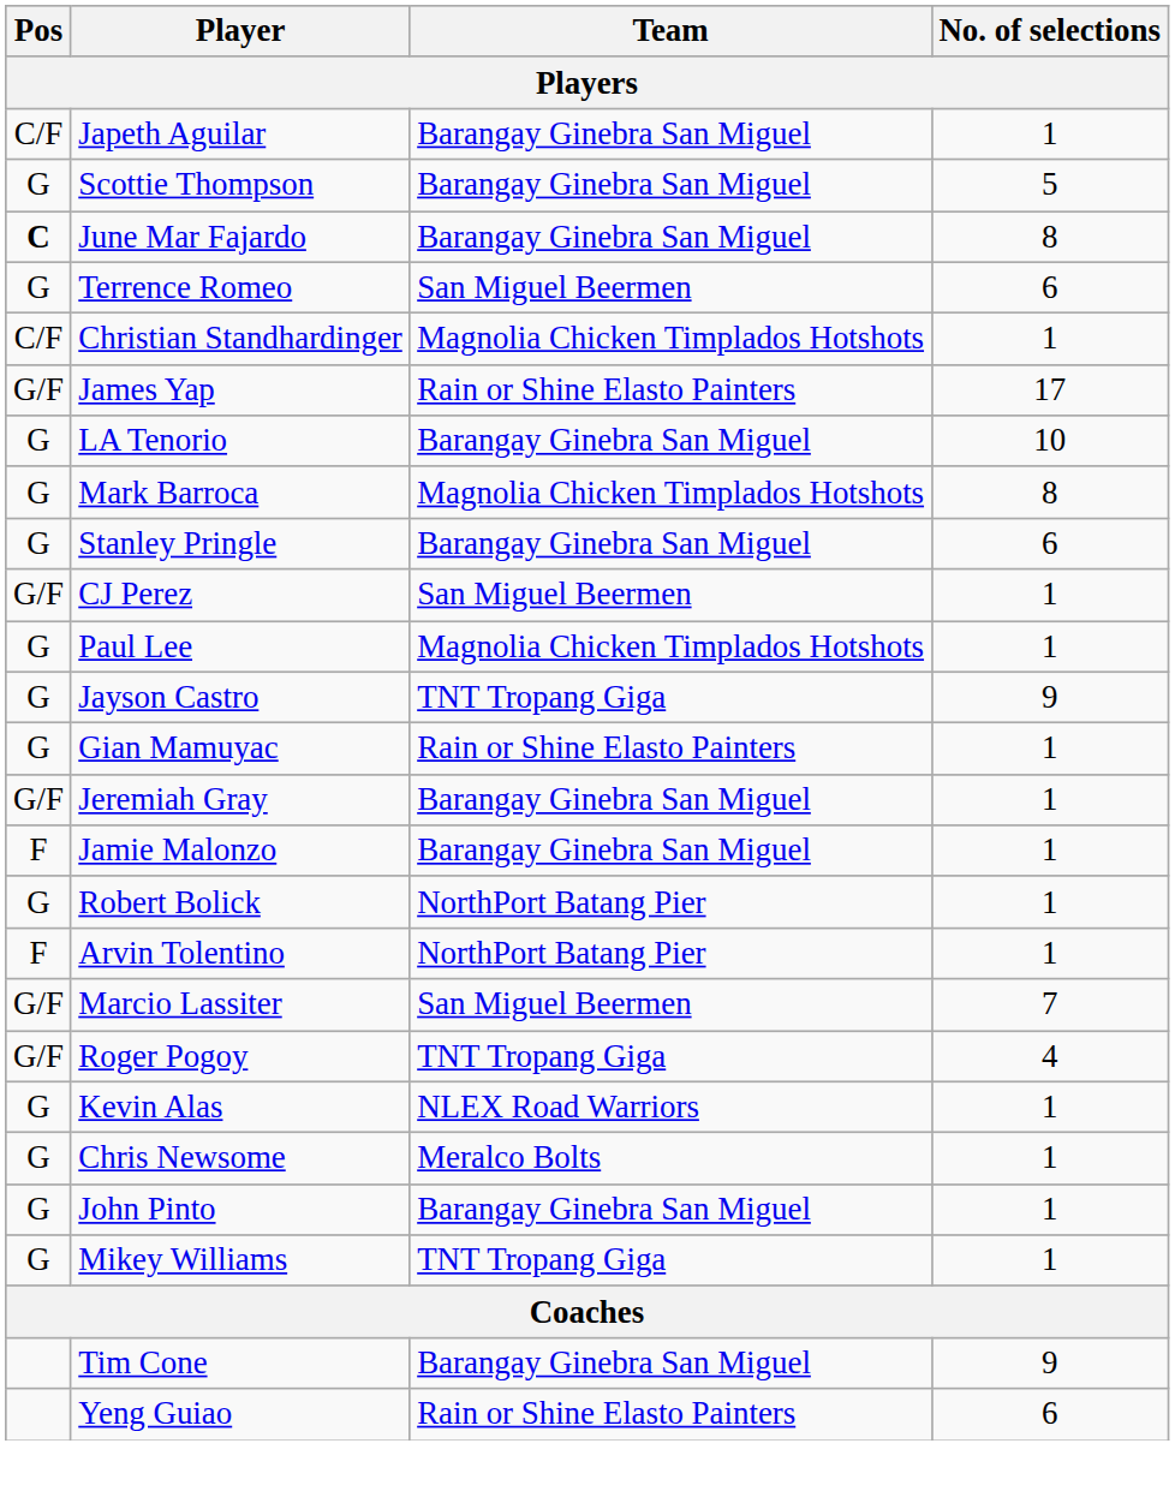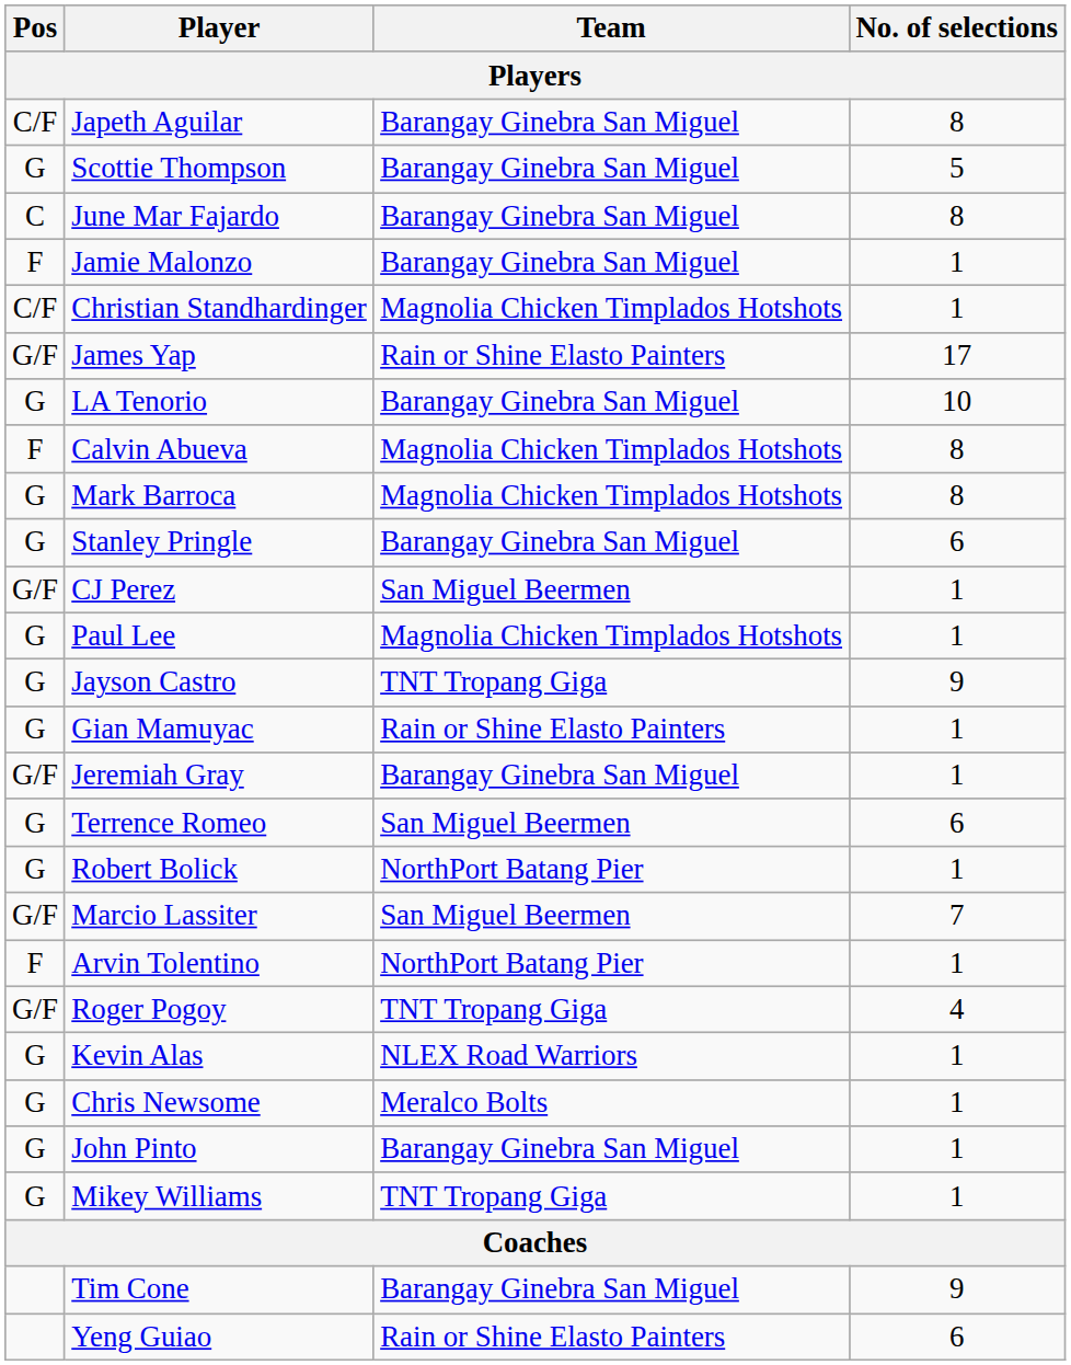 <table class="wikitable" style="text-align:center">
 <tr>
 <th scope="col">Pos</th>
 <th scope="col">Player</th>
 <th scope="col">Team</th>
 <th scope="col">No. of selections</th>
 </tr>
 <tr>
 <th scope="col" colspan="4">Players</th>
 </tr>
 <tr>
 <td>C/F</td>
 <td style="text-align:left"><a href='#'>Japeth Aguilar</a></td>
 <td style="text-align:left"><a href='#'>Barangay Ginebra San Miguel</a></td>
-<td>1</td>
+<td>8</td>
 </tr>
 <tr>
 <td>G</td>
 <td style="text-align:left"><a href='#'>Scottie Thompson</a></td>
 <td style="text-align:left"><a href='#'>Barangay Ginebra San Miguel</a></td>
 <td>5</td>
 </tr>
 <tr>
-<td><strong>C</strong></td>
+<td>C</td>
 <td style="text-align:left"><a href='#'>June Mar Fajardo</a></td>
 <td style="text-align:left"><a href='#'>Barangay Ginebra San Miguel</a></td>
 <td>8</td>
 </tr>
 <tr>
-<td>G</td>
-<td style="text-align:left"><a href='#'>Terrence Romeo</a></td>
-<td style="text-align:left"><a href='#'>San Miguel Beermen</a></td>
-<td>6</td>
+<td>F</td>
+<td style="text-align:left"><a href='#'>Jamie Malonzo</a></td>
+<td style="text-align:left"><a href='#'>Barangay Ginebra San Miguel</a></td>
+<td>1</td>
 </tr>
 <tr>
 <td>C/F</td>
 <td style="text-align:left"><a href='#'>Christian Standhardinger</a></td>
 <td style="text-align:left"><a href='#'>Magnolia Chicken Timplados Hotshots</a></td>
 <td>1</td>
 </tr>
 <tr>
 <td>G/F</td>
 <td style="text-align:left"><a href='#'>James Yap</a></td>
 <td style="text-align:left"><a href='#'>Rain or Shine Elasto Painters</a></td>
 <td>17</td>
 </tr>
 <tr>
 <td>G</td>
 <td style="text-align:left"><a href='#'>LA Tenorio</a></td>
 <td style="text-align:left"><a href='#'>Barangay Ginebra San Miguel</a></td>
 <td>10</td>
+</tr>
+<tr>
+<td>F</td>
+<td style="text-align:left"><a href='#'>Calvin Abueva</a></td>
+<td style="text-align:left"><a href='#'>Magnolia Chicken Timplados Hotshots</a></td>
+<td>8</td>
 </tr>
 <tr>
 <td>G</td>
 <td style="text-align:left"><a href='#'>Mark Barroca</a></td>
 <td style="text-align:left"><a href='#'>Magnolia Chicken Timplados Hotshots</a></td>
 <td>8</td>
 </tr>
 <tr>
 <td>G</td>
 <td style="text-align:left"><a href='#'>Stanley Pringle</a></td>
 <td style="text-align:left"><a href='#'>Barangay Ginebra San Miguel</a></td>
 <td>6</td>
 </tr>
 <tr>
 <td>G/F</td>
 <td style="text-align:left"><a href='#'>CJ Perez</a></td>
 <td style="text-align:left"><a href='#'>San Miguel Beermen</a></td>
 <td>1</td>
 </tr>
 <tr>
 <td>G</td>
 <td style="text-align:left"><a href='#'>Paul Lee</a></td>
 <td style="text-align:left"><a href='#'>Magnolia Chicken Timplados Hotshots</a></td>
 <td>1</td>
 </tr>
 <tr>
 <td>G</td>
 <td style="text-align:left"><a href='#'>Jayson Castro</a></td>
 <td style="text-align:left"><a href='#'>TNT Tropang Giga</a></td>
 <td>9</td>
 </tr>
 <tr>
 <td>G</td>
 <td style="text-align:left"><a href='#'>Gian Mamuyac</a></td>
 <td style="text-align:left"><a href='#'>Rain or Shine Elasto Painters</a></td>
 <td>1</td>
 </tr>
 <tr>
 <td>G/F</td>
 <td style="text-align:left"><a href='#'>Jeremiah Gray</a></td>
 <td style="text-align:left"><a href='#'>Barangay Ginebra San Miguel</a></td>
 <td>1</td>
 </tr>
 <tr>
-<td>F</td>
-<td style="text-align:left"><a href='#'>Jamie Malonzo</a></td>
-<td style="text-align:left"><a href='#'>Barangay Ginebra San Miguel</a></td>
-<td>1</td>
+<td>G</td>
+<td style="text-align:left"><a href='#'>Terrence Romeo</a></td>
+<td style="text-align:left"><a href='#'>San Miguel Beermen</a></td>
+<td>6</td>
 </tr>
 <tr>
 <td>G</td>
 <td style="text-align:left"><a href='#'>Robert Bolick</a></td>
 <td style="text-align:left"><a href='#'>NorthPort Batang Pier</a></td>
 <td>1</td>
 </tr>
 <tr>
+<td>G/F</td>
+<td style="text-align:left"><a href='#'>Marcio Lassiter</a></td>
+<td style="text-align:left"><a href='#'>San Miguel Beermen</a></td>
+<td>7</td>
+</tr>
+<tr>
 <td>F</td>
 <td style="text-align:left"><a href='#'>Arvin Tolentino</a></td>
 <td style="text-align:left"><a href='#'>NorthPort Batang Pier</a></td>
 <td>1</td>
-</tr>
-<tr>
-<td>G/F</td>
-<td style="text-align:left"><a href='#'>Marcio Lassiter</a></td>
-<td style="text-align:left"><a href='#'>San Miguel Beermen</a></td>
-<td>7</td>
 </tr>
 <tr>
 <td>G/F</td>
 <td style="text-align:left"><a href='#'>Roger Pogoy</a></td>
 <td style="text-align:left"><a href='#'>TNT Tropang Giga</a></td>
 <td>4</td>
 </tr>
 <tr>
 <td>G</td>
 <td style="text-align:left"><a href='#'>Kevin Alas</a></td>
 <td style="text-align:left"><a href='#'>NLEX Road Warriors</a></td>
 <td>1</td>
 </tr>
 <tr>
 <td>G</td>
 <td style="text-align:left"><a href='#'>Chris Newsome</a></td>
 <td style="text-align:left"><a href='#'>Meralco Bolts</a></td>
 <td>1</td>
 </tr>
 <tr>
 <td>G</td>
 <td style="text-align:left"><a href='#'>John Pinto</a></td>
 <td style="text-align:left"><a href='#'>Barangay Ginebra San Miguel</a></td>
 <td>1</td>
 </tr>
 <tr>
 <td>G</td>
 <td style="text-align:left"><a href='#'>Mikey Williams</a></td>
 <td style="text-align:left"><a href='#'>TNT Tropang Giga</a></td>
 <td>1</td>
 </tr>
 <tr>
 <th scope="col" colspan="4">Coaches</th>
 </tr>
 <tr>
 <td></td>
 <td style="text-align:left"><a href='#'>Tim Cone</a></td>
 <td style="text-align:left"><a href='#'>Barangay Ginebra San Miguel</a></td>
 <td>9</td>
 </tr>
 <tr>
 <td></td>
 <td style="text-align:left"><a href='#'>Yeng Guiao</a></td>
 <td style="text-align:left"><a href='#'>Rain or Shine Elasto Painters</a></td>
 <td>6</td>
 </tr>
 </table>
